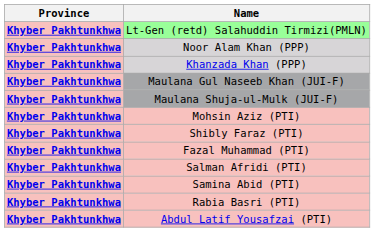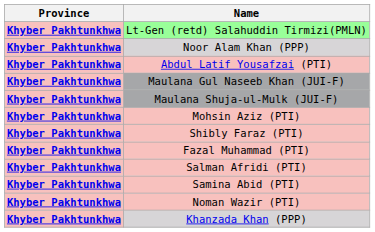 <table class="wikitable sortable" style="text-align:center">
 <tr style="vertical-align:bottom;">
 <th>Province</th>
 <th>Name</th>
 </tr>
 <tr>
 <th style="background:rgb(248, 193, 190)"><a href='#'>Khyber Pakhtunkhwa</a></th>
 <td style="background:rgb(153, 255, 153);">Lt-Gen (retd) Salahuddin Tirmizi(PMLN)</td>
 </tr>
 <tr>
 <th style="background:rgb(248, 193, 190)"><a href='#'>Khyber Pakhtunkhwa</a></th>
 <td style="background:#D7D5D7">Noor Alam Khan (PPP)</td>
 </tr>
 <tr>
 <th style="background:rgb(248, 193, 190)"><a href='#'>Khyber Pakhtunkhwa</a></th>
-<td style="background:#D7D5D7"><a href='#'>Khanzada Khan</a> (PPP)</td>
+<td style="background:rgb(248, 193, 190)"><a href='#'>Abdul Latif Yousafzai</a> (PTI)</td>
 </tr>
 <tr>
 <th style="background:rgb(248, 193, 190)"><a href='#'>Khyber Pakhtunkhwa</a></th>
 <td style="background:#A6A7A9">Maulana Gul Naseeb Khan (JUI-F)</td>
 </tr>
 <tr>
 <th style="background:rgb(248, 193, 190)"><a href='#'>Khyber Pakhtunkhwa</a></th>
 <td style="background:#A6A7A9">Maulana Shuja-ul-Mulk (JUI-F)</td>
 </tr>
 <tr>
 <th style="background:rgb(248, 193, 190)"><a href='#'>Khyber Pakhtunkhwa</a></th>
 <td style="background:rgb(248, 193, 190)">Mohsin Aziz (PTI)</td>
 </tr>
 <tr>
 <th style="background:rgb(248, 193, 190)"><a href='#'>Khyber Pakhtunkhwa</a></th>
 <td style="background:rgb(248, 193, 190)">Shibly Faraz (PTI)</td>
 </tr>
 <tr>
 <th style="background:rgb(248, 193, 190)"><a href='#'>Khyber Pakhtunkhwa</a></th>
 <td style="background:rgb(248, 193, 190)">Fazal Muhammad (PTI)</td>
 </tr>
 <tr>
 <th style="background:rgb(248, 193, 190)"><a href='#'>Khyber Pakhtunkhwa</a></th>
 <td style="background:rgb(248, 193, 190)">Salman Afridi (PTI)</td>
 </tr>
 <tr>
 <th style="background:rgb(248, 193, 190)"><a href='#'>Khyber Pakhtunkhwa</a></th>
 <td style="background:rgb(248, 193, 190)">Samina Abid (PTI)</td>
 </tr>
 <tr>
 <th style="background:rgb(248, 193, 190)"><a href='#'>Khyber Pakhtunkhwa</a></th>
-<td style="background:rgb(248, 193, 190)">Rabia Basri (PTI)</td>
+<td style="background:rgb(248, 193, 190)">Noman Wazir (PTI)</td>
 </tr>
 <tr>
 <th style="background:rgb(248, 193, 190)"><a href='#'>Khyber Pakhtunkhwa</a></th>
-<td style="background:rgb(248, 193, 190)"><a href='#'>Abdul Latif Yousafzai</a> (PTI)</td>
+<td style="background:#D7D5D7"><a href='#'>Khanzada Khan</a> (PPP)</td>
 </tr>
 </table>
